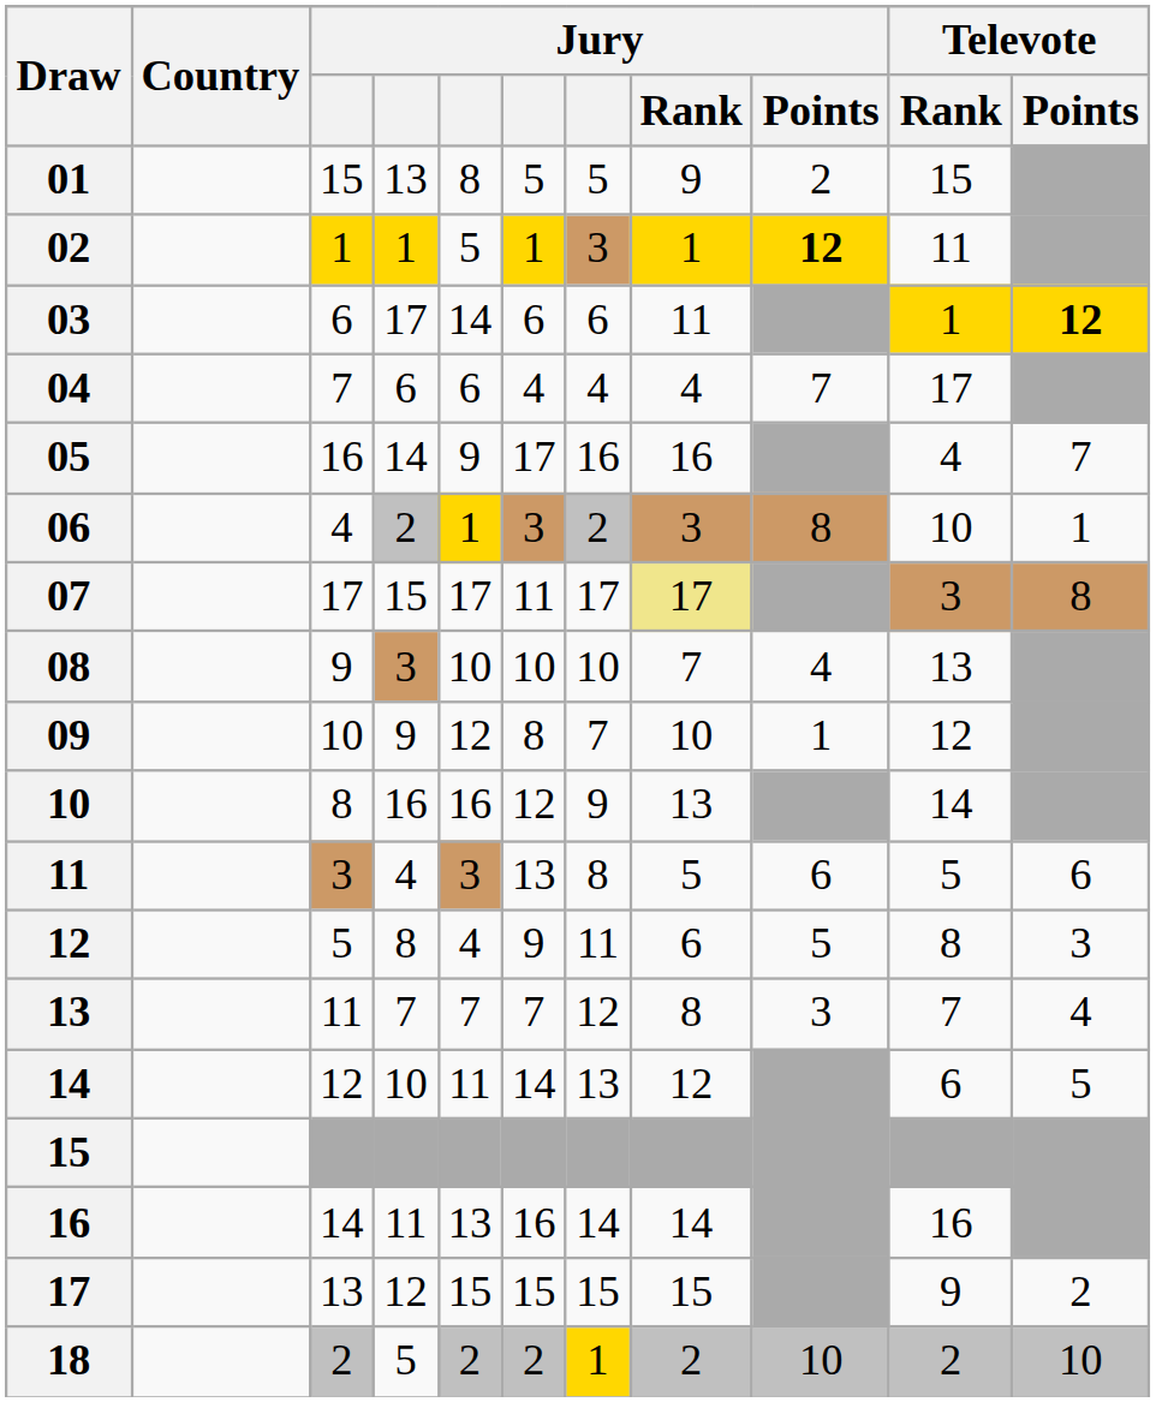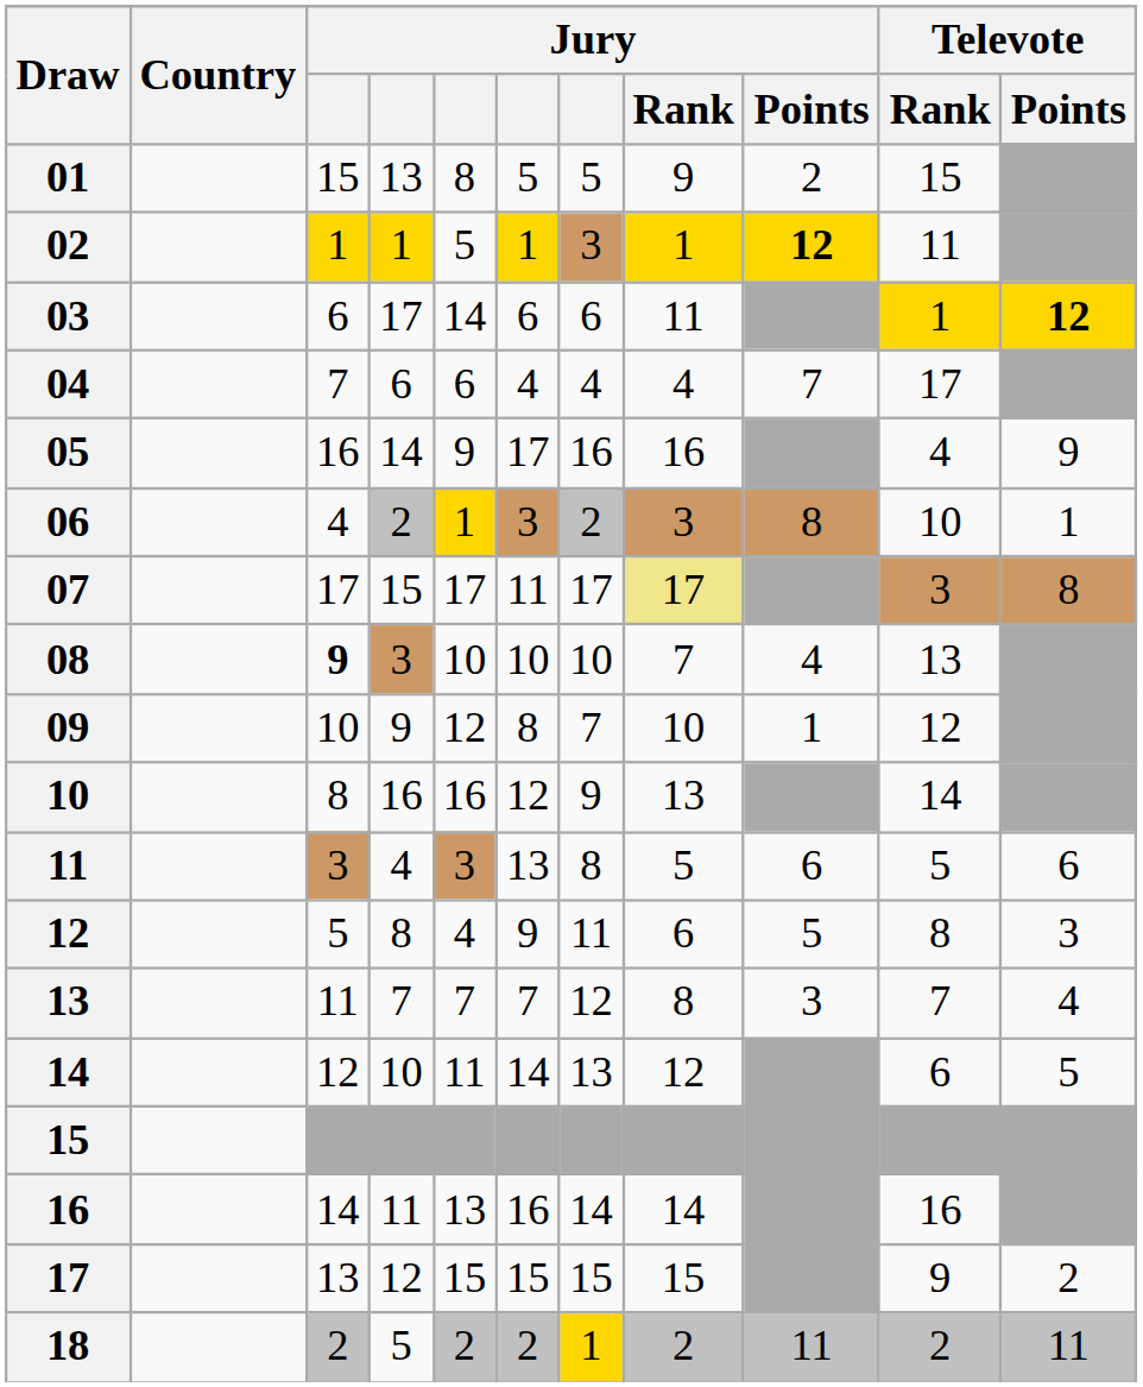 <table class="sortable wikitable collapsible plainrowheaders" style="text-align:center;">
 <tr>
 </tr>
 <tr>
 <th scope="col" rowspan="2">Draw</th>
 <th scope="col" rowspan="2">Country</th>
 <th scope="col" colspan="7">Jury</th>
 <th scope="col" colspan="2">Televote</th>
 </tr>
 <tr>
 <th scope="col"><small></small></th>
 <th scope="col"><small></small></th>
 <th scope="col"><small></small></th>
 <th scope="col"><small></small></th>
 <th scope="col"><small></small></th>
 <th scope="col">Rank</th>
 <th scope="col">Points</th>
 <th scope="col">Rank</th>
 <th scope="col">Points</th>
 </tr>
 <tr>
 <th scope="row" style="text-align:center;">01</th>
 <td style="text-align:left;"></td>
 <td>15</td>
 <td>13</td>
 <td>8</td>
 <td>5</td>
 <td>5</td>
 <td>9</td>
 <td>2</td>
 <td>15</td>
 <td style="background:#AAAAAA;"></td>
 </tr>
 <tr>
 <th scope="row" style="text-align:center;">02</th>
 <td style="text-align:left;"></td>
 <td style="background:gold;">1</td>
 <td style="background:gold;">1</td>
 <td>5</td>
 <td style="background:gold;">1</td>
 <td style="background:#CC9966;">3</td>
 <td style="background:gold;">1</td>
 <td style="background:gold;"><strong>12</strong></td>
 <td>11</td>
 <td style="background:#AAAAAA;"></td>
 </tr>
 <tr>
 <th scope="row" style="text-align:center;">03</th>
 <td style="text-align:left;"></td>
 <td>6</td>
 <td>17</td>
 <td>14</td>
 <td>6</td>
 <td>6</td>
 <td>11</td>
 <td style="background:#AAAAAA;"></td>
 <td style="background:gold;">1</td>
 <td style="background:gold;"><strong>12</strong></td>
 </tr>
 <tr>
 <th scope="row" style="text-align:center;">04</th>
 <td style="text-align:left;"></td>
 <td>7</td>
 <td>6</td>
 <td>6</td>
 <td>4</td>
 <td>4</td>
 <td>4</td>
 <td>7</td>
 <td>17</td>
 <td style="background:#AAAAAA;"></td>
 </tr>
 <tr>
 <th scope="row" style="text-align:center;">05</th>
 <td style="text-align:left;"></td>
 <td>16</td>
 <td>14</td>
 <td>9</td>
 <td>17</td>
 <td>16</td>
 <td>16</td>
 <td style="background:#AAAAAA;"></td>
 <td>4</td>
-<td>7</td>
+<td>9</td>
 </tr>
 <tr>
 <th scope="row" style="text-align:center;">06</th>
 <td style="text-align:left;"></td>
 <td>4</td>
 <td style="background:silver;">2</td>
 <td style="background:gold;">1</td>
 <td style="background:#CC9966;">3</td>
 <td style="background:silver;">2</td>
 <td style="background:#CC9966;">3</td>
 <td style="background:#CC9966;">8</td>
 <td>10</td>
 <td>1</td>
 </tr>
 <tr>
 <th scope="row" style="text-align:center;">07</th>
 <td style="text-align:left;"></td>
 <td>17</td>
 <td>15</td>
 <td>17</td>
 <td>11</td>
 <td>17</td>
 <td style="background: khaki;">17</td>
 <td style="background:#AAAAAA;"></td>
 <td style="background:#CC9966;">3</td>
 <td style="background:#CC9966;">8</td>
 </tr>
 <tr>
 <th scope="row" style="text-align:center;">08</th>
 <td style="text-align:left;"></td>
-<td>9</td>
+<td><strong>9</strong></td>
 <td style="background:#CC9966;">3</td>
 <td>10</td>
 <td>10</td>
 <td>10</td>
 <td>7</td>
 <td>4</td>
 <td>13</td>
 <td style="background:#AAAAAA;"></td>
 </tr>
 <tr>
 <th scope="row" style="text-align:center;">09</th>
 <td style="text-align:left;"></td>
 <td>10</td>
 <td>9</td>
 <td>12</td>
 <td>8</td>
 <td>7</td>
 <td>10</td>
 <td>1</td>
 <td>12</td>
 <td style="background:#AAAAAA;"></td>
 </tr>
 <tr>
 <th scope="row" style="text-align:center;">10</th>
 <td style="text-align:left;"></td>
 <td>8</td>
 <td>16</td>
 <td>16</td>
 <td>12</td>
 <td>9</td>
 <td>13</td>
 <td style="background:#AAAAAA;"></td>
 <td>14</td>
 <td style="background:#AAAAAA;"></td>
 </tr>
 <tr>
 <th scope="row" style="text-align:center;">11</th>
 <td style="text-align:left;"></td>
 <td style="background:#CC9966;">3</td>
 <td>4</td>
 <td style="background:#CC9966;">3</td>
 <td>13</td>
 <td>8</td>
 <td>5</td>
 <td>6</td>
 <td>5</td>
 <td>6</td>
 </tr>
 <tr>
 <th scope="row" style="text-align:center;">12</th>
 <td style="text-align:left;"></td>
 <td>5</td>
 <td>8</td>
 <td>4</td>
 <td>9</td>
 <td>11</td>
 <td>6</td>
 <td>5</td>
 <td>8</td>
 <td>3</td>
 </tr>
 <tr>
 <th scope="row" style="text-align:center;">13</th>
 <td style="text-align:left;"></td>
 <td>11</td>
 <td>7</td>
 <td>7</td>
 <td>7</td>
 <td>12</td>
 <td>8</td>
 <td>3</td>
 <td>7</td>
 <td>4</td>
 </tr>
 <tr>
 <th scope="row" style="text-align:center;">14</th>
 <td style="text-align:left;"></td>
 <td>12</td>
 <td>10</td>
 <td>11</td>
 <td>14</td>
 <td>13</td>
 <td>12</td>
 <td style="background:#AAAAAA;"></td>
 <td>6</td>
 <td>5</td>
 </tr>
 <tr class="sortbottom">
 <th scope="row" style="text-align:center;">15</th>
 <td style="text-align:left;"></td>
 <td style="background:#AAAAAA;"></td>
 <td style="background:#AAAAAA;"></td>
 <td style="background:#AAAAAA;"></td>
 <td style="background:#AAAAAA;"></td>
 <td style="background:#AAAAAA;"></td>
 <td style="background:#AAAAAA;"></td>
 <td style="background:#AAAAAA;"></td>
 <td style="background:#AAAAAA;"></td>
 <td style="background:#AAAAAA;"></td>
 </tr>
 <tr>
 <th scope="row" style="text-align:center;">16</th>
 <td style="text-align:left;"></td>
 <td>14</td>
 <td>11</td>
 <td>13</td>
 <td>16</td>
 <td>14</td>
 <td>14</td>
 <td style="background:#AAAAAA;"></td>
 <td>16</td>
 <td style="background:#AAAAAA;"></td>
 </tr>
 <tr>
 <th scope="row" style="text-align:center;">17</th>
 <td style="text-align:left;"></td>
 <td>13</td>
 <td>12</td>
 <td>15</td>
 <td>15</td>
 <td>15</td>
 <td>15</td>
 <td style="background:#AAAAAA;"></td>
 <td>9</td>
 <td>2</td>
 </tr>
 <tr>
 <th scope="row" style="text-align:center;">18</th>
 <td style="text-align:left;"></td>
 <td style="background:silver;">2</td>
 <td>5</td>
 <td style="background:silver;">2</td>
 <td style="background:silver;">2</td>
 <td style="background:gold;">1</td>
 <td style="background:silver;">2</td>
-<td style="background:silver;">10</td>
+<td style="background:silver;">11</td>
 <td style="background:silver;">2</td>
-<td style="background:silver;">10</td>
+<td style="background:silver;">11</td>
 </tr>
 </table>
